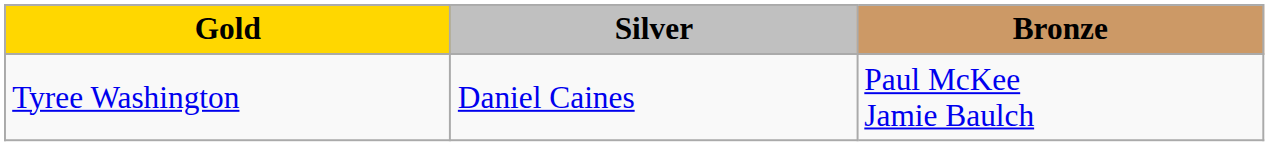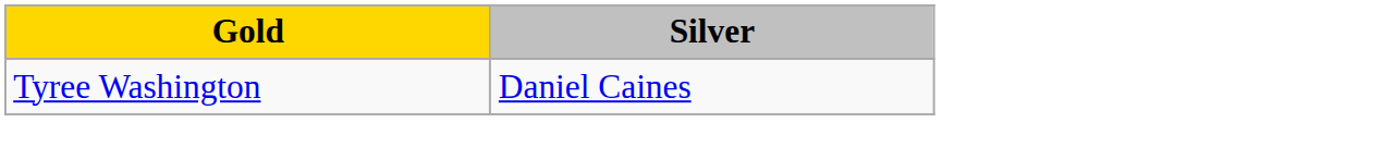 <table class="wikitable" style="text-align:left">
 <tr align="center">
 <td width=220 bgcolor=gold><strong>Gold</strong></td>
 <td width=200 bgcolor=silver><strong>Silver</strong></td>
-<td width=200 bgcolor=CC9966><strong>Bronze</strong></td>
 </tr>
 <tr>
 <td><a href='#'>Tyree Washington</a> <em></em></td>
 <td><a href='#'>Daniel Caines</a> <em></em></td>
-<td><a href='#'>Paul McKee</a> <em></em><br><a href='#'>Jamie Baulch</a> <em></em></td>
 </tr>
 </table>
